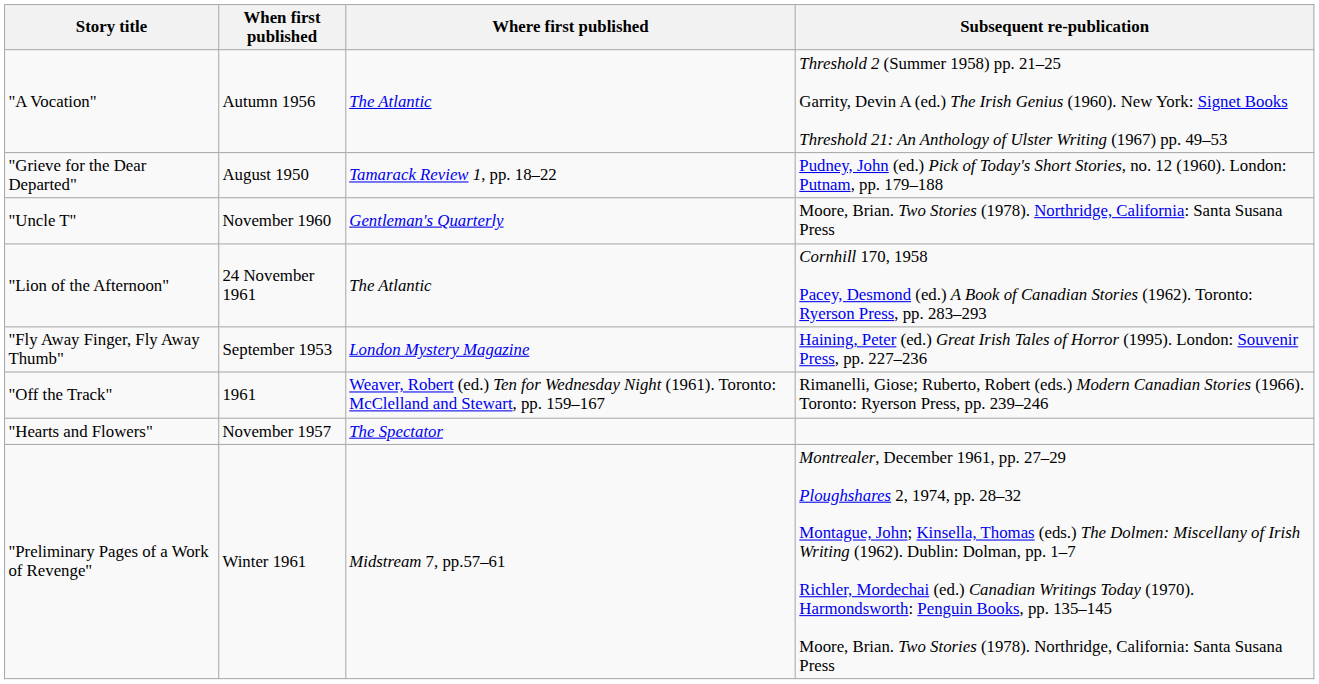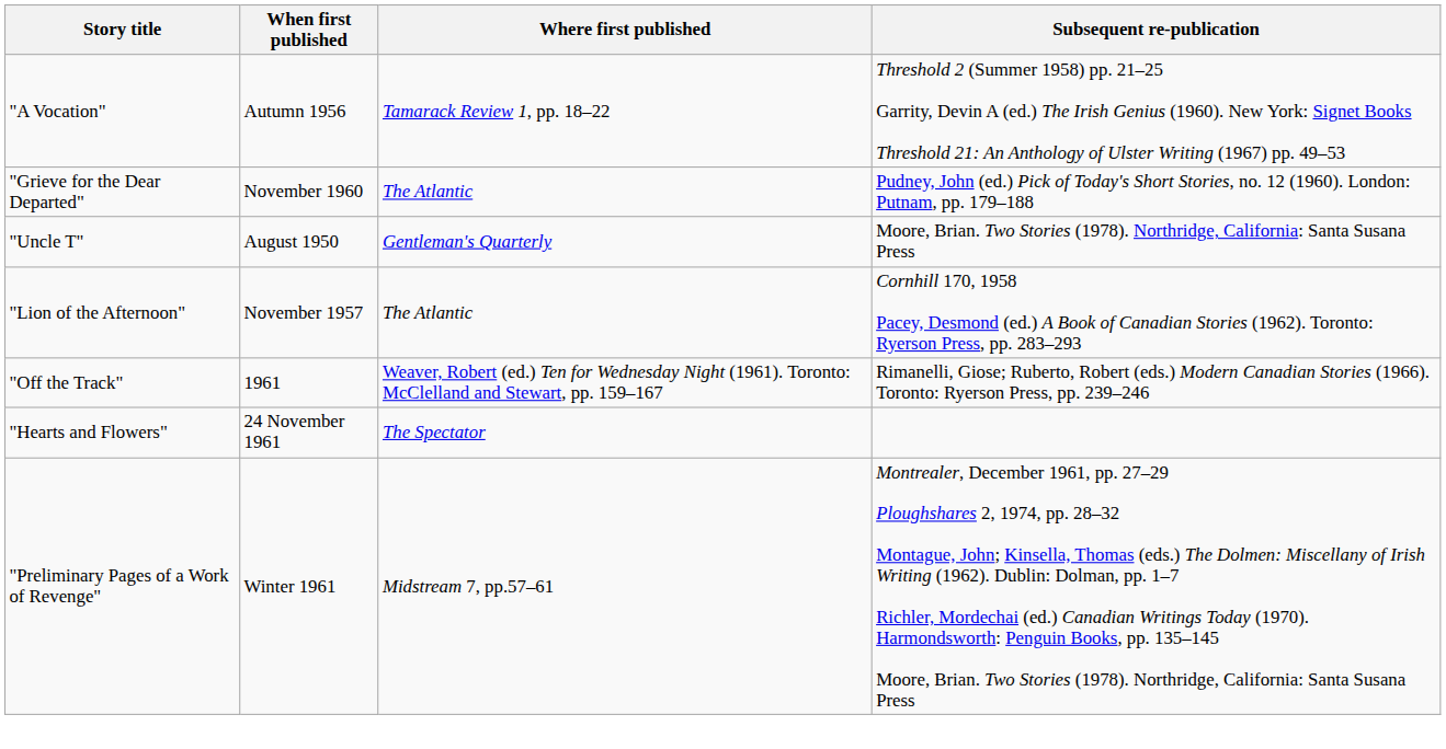 <table class="wikitable sortable">
 <tr>
 <th>Story title</th>
 <th>When first published</th>
 <th>Where first published</th>
 <th>Subsequent re-publication</th>
 </tr>
 <tr>
 <td>"A Vocation"</td>
 <td>Autumn 1956</td>
-<td><em><a href='#'> The Atlantic</a></em></td>
+<td><em><a href='#'>Tamarack Review</a> 1</em>,  pp. 18–22</td>
 <td><em>Threshold 2</em> (Summer 1958) pp. 21–25<br><br>  Garrity, Devin A (ed.) <em>The Irish Genius</em>  (1960). New York: <a href='#'>Signet Books</a><br><br>  <em>Threshold 21: An Anthology of Ulster Writing</em> (1967) pp. 49–53</td>
 </tr>
 <tr>
 <td>"Grieve for the Dear Departed"</td>
-<td>August 1950</td>
-<td><em><a href='#'>Tamarack Review</a> 1</em>,  pp. 18–22</td>
+<td>November 1960</td>
+<td><em><a href='#'> The Atlantic</a></em></td>
 <td><a href='#'>Pudney, John</a>  (ed.) <em>Pick of Today's Short Stories</em>, no. 12 (1960). London:  <a href='#'>Putnam</a>, pp. 179–188</td>
 </tr>
 <tr>
 <td>"Uncle T"</td>
-<td>November 1960</td>
+<td>August 1950</td>
 <td><em><a href='#'>Gentleman's Quarterly</a></em></td>
 <td>Moore, Brian.  <em>Two Stories</em> (1978). <a href='#'>Northridge, California</a>: Santa Susana Press</td>
 </tr>
 <tr>
 <td>"Lion of the Afternoon"</td>
-<td>24 November 1961</td>
+<td>November 1957</td>
 <td><em>The  Atlantic</em></td>
 <td><em>Cornhill</em> 170, 1958<br><br> <a href='#'>Pacey, Desmond</a> (ed.) <em>A Book of Canadian Stories</em> (1962). Toronto: <a href='#'>Ryerson Press</a>, pp. 283–293</td>
-</tr>
-<tr>
-<td>"Fly Away Finger, Fly Away Thumb"</td>
-<td>September 1953</td>
-<td><em><a href='#'>London Mystery Magazine</a></em></td>
-<td><a href='#'>Haining, Peter</a> (ed.) <em>Great Irish Tales of Horror</em> (1995). London: <a href='#'>Souvenir Press</a>, pp. 227–236</td>
 </tr>
 <tr>
 <td>"Off the Track"</td>
 <td>1961</td>
 <td><a href='#'>Weaver, Robert</a> (ed.) <em>Ten for Wednesday Night</em> (1961). Toronto: <a href='#'>McClelland and Stewart</a>,  pp. 159–167</td>
 <td>Rimanelli, Giose; Ruberto, Robert (eds.) <em>Modern Canadian Stories</em> (1966). Toronto: Ryerson Press, pp. 239–246</td>
 </tr>
 <tr>
 <td>"Hearts and Flowers"</td>
-<td>November 1957</td>
+<td>24 November 1961</td>
 <td><em><a href='#'>The Spectator</a></em></td>
 <td></td>
 </tr>
 <tr>
 <td>"Preliminary Pages of a Work of Revenge"</td>
 <td>Winter 1961</td>
 <td><em>Midstream</em> 7, pp.57–61</td>
 <td><em>Montrealer</em>, December 1961, pp. 27–29<br><br><em><a href='#'>Ploughshares</a></em> 2, 1974, pp. 28–32<br><br> <a href='#'>Montague, John</a>; <a href='#'>Kinsella, Thomas</a> (eds.) <em>The Dolmen: Miscellany of Irish Writing</em> (1962). Dublin: Dolman, pp. 1–7<br><br>  <a href='#'>Richler, Mordechai</a> (ed.) <em>Canadian Writings Today</em> (1970). <a href='#'>Harmondsworth</a>: <a href='#'>Penguin Books</a>, pp. 135–145<br><br>   Moore, Brian. <em>Two Stories</em> (1978). Northridge, California: Santa Susana Press</td>
 </tr>
 </table>
